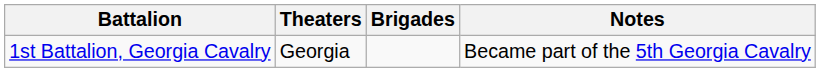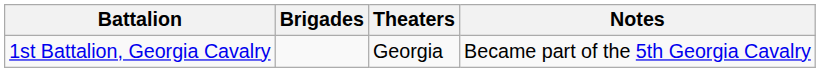 <table class="wikitable">
 <tr>
 <th>Battalion</th>
+<th>Brigades</th>
 <th>Theaters</th>
-<th>Brigades</th>
 <th>Notes</th>
 </tr>
 <tr>
 <td><a href='#'>1st Battalion, Georgia Cavalry</a></td>
+<td></td>
 <td>Georgia</td>
-<td></td>
 <td>Became part of the <a href='#'>5th Georgia Cavalry</a></td>
 </tr>
 </table>
